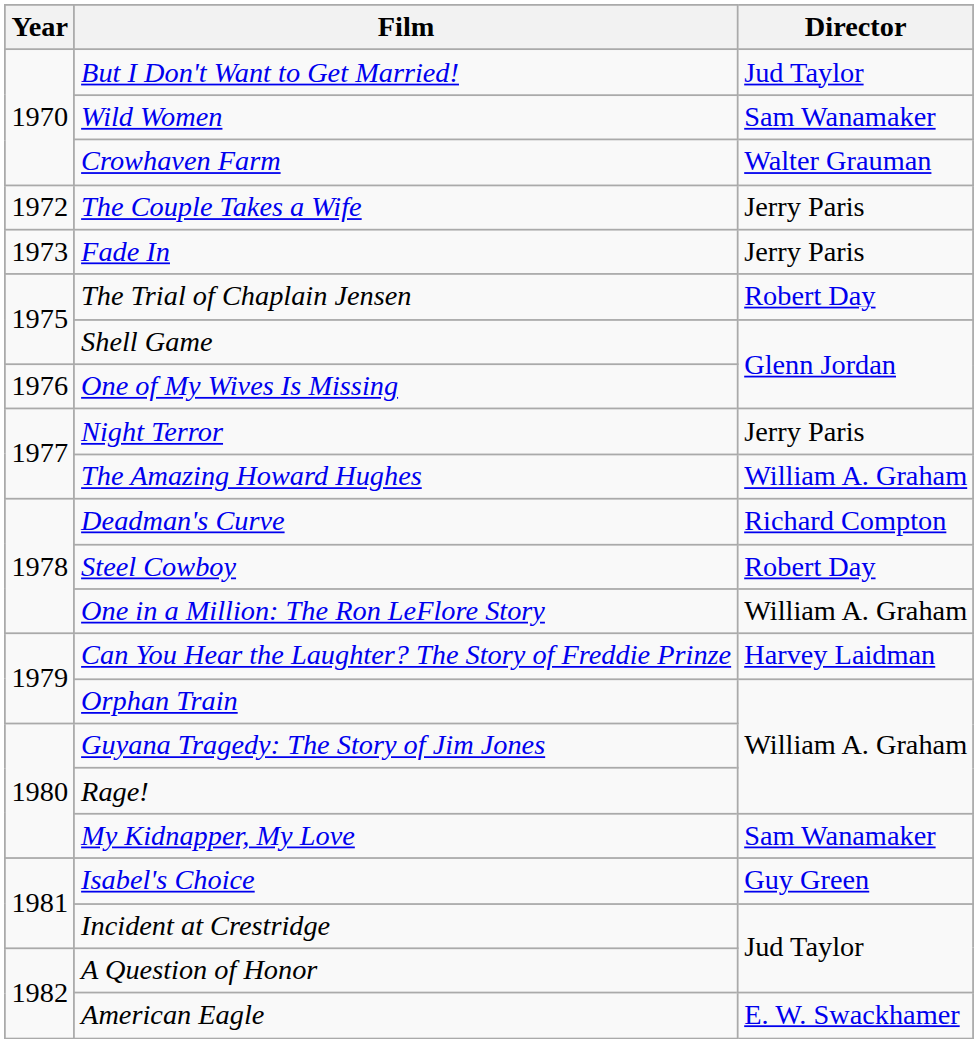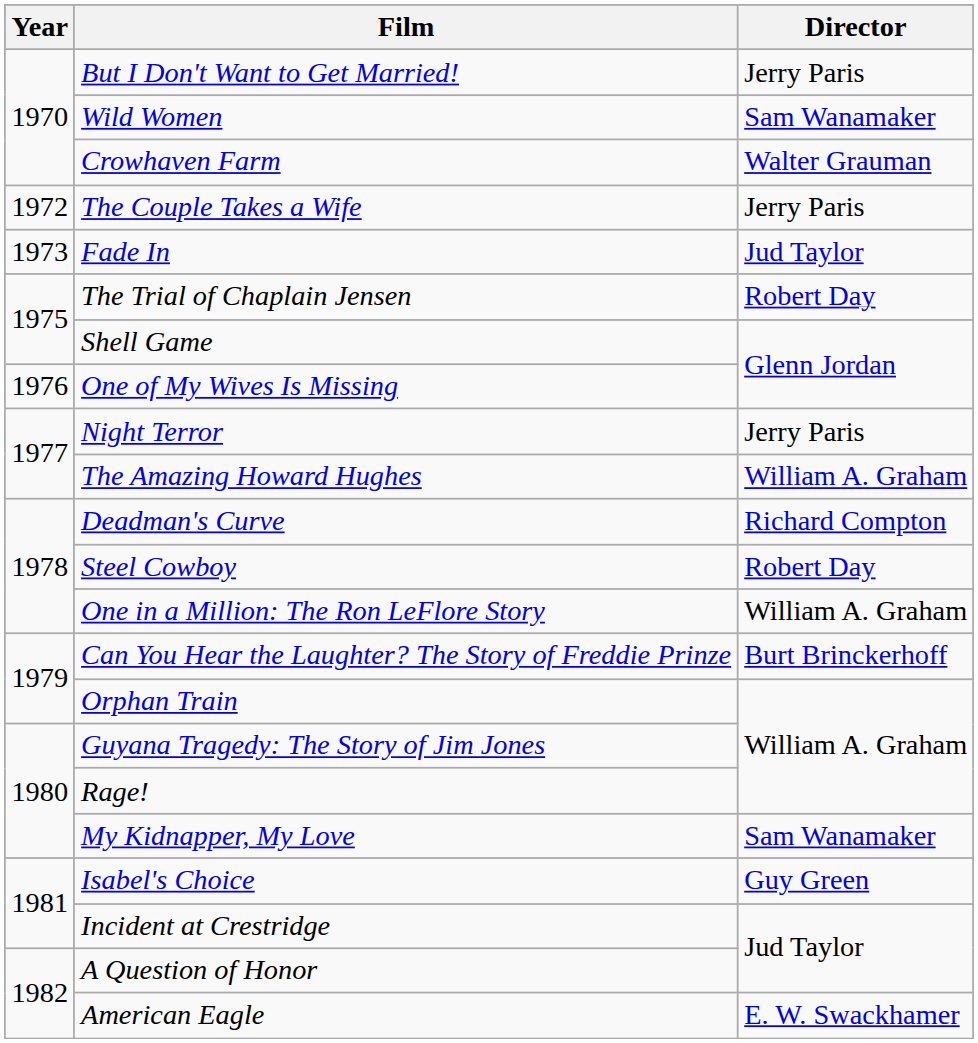 <table class="wikitable">
 <tr>
 <th>Year</th>
 <th>Film</th>
 <th>Director</th>
 </tr>
 <tr>
 <td rowspan=3>1970</td>
 <td><em><a href='#'>But I Don't Want to Get Married!</a></em></td>
-<td><a href='#'>Jud Taylor</a></td>
+<td>Jerry Paris</td>
 </tr>
 <tr>
 <td><em><a href='#'>Wild Women</a></em></td>
 <td><a href='#'>Sam Wanamaker</a></td>
 </tr>
 <tr>
 <td><em><a href='#'>Crowhaven Farm</a></em></td>
 <td><a href='#'>Walter Grauman</a></td>
 </tr>
 <tr>
 <td>1972</td>
 <td><em><a href='#'>The Couple Takes a Wife</a></em></td>
 <td>Jerry Paris</td>
 </tr>
 <tr>
 <td>1973</td>
 <td><em><a href='#'>Fade In</a></em></td>
-<td>Jerry Paris</td>
+<td><a href='#'>Jud Taylor</a></td>
 </tr>
 <tr>
 <td rowspan=2>1975</td>
 <td><em>The Trial of Chaplain Jensen</em></td>
 <td><a href='#'>Robert Day</a></td>
 </tr>
 <tr>
 <td><em>Shell Game</em></td>
 <td rowspan=2><a href='#'>Glenn Jordan</a></td>
 </tr>
 <tr>
 <td>1976</td>
 <td><em><a href='#'>One of My Wives Is Missing</a></em></td>
 </tr>
 <tr>
 <td rowspan=2>1977</td>
 <td><em><a href='#'>Night Terror</a></em></td>
 <td>Jerry Paris</td>
 </tr>
 <tr>
 <td><em><a href='#'>The Amazing Howard Hughes</a></em></td>
 <td><a href='#'>William A. Graham</a></td>
 </tr>
 <tr>
 <td rowspan=3>1978</td>
 <td><em><a href='#'>Deadman's Curve</a></em></td>
 <td><a href='#'>Richard Compton</a></td>
 </tr>
 <tr>
 <td><em><a href='#'>Steel Cowboy</a></em></td>
 <td><a href='#'>Robert Day</a></td>
 </tr>
 <tr>
 <td><em><a href='#'>One in a Million: The Ron LeFlore Story</a></em></td>
 <td>William A. Graham</td>
 </tr>
 <tr>
 <td rowspan=2>1979</td>
 <td><em><a href='#'>Can You Hear the Laughter? The Story of Freddie Prinze</a></em></td>
-<td><a href='#'>Harvey Laidman</a></td>
+<td><a href='#'>Burt Brinckerhoff</a></td>
 </tr>
 <tr>
 <td><em><a href='#'>Orphan Train</a></em></td>
 <td rowspan=3>William A. Graham</td>
 </tr>
 <tr>
 <td rowspan=3>1980</td>
 <td><em><a href='#'>Guyana Tragedy: The Story of Jim Jones</a></em></td>
 </tr>
 <tr>
 <td><em>Rage!</em></td>
 </tr>
 <tr>
 <td><em><a href='#'>My Kidnapper, My Love</a></em></td>
 <td><a href='#'>Sam Wanamaker</a></td>
 </tr>
 <tr>
 <td rowspan=2>1981</td>
 <td><em><a href='#'>Isabel's Choice</a></em></td>
 <td><a href='#'>Guy Green</a></td>
 </tr>
 <tr>
 <td><em>Incident at Crestridge</em></td>
 <td rowspan=2>Jud Taylor</td>
 </tr>
 <tr>
 <td rowspan=2>1982</td>
 <td><em>A Question of Honor</em></td>
 </tr>
 <tr>
 <td><em>American Eagle</em></td>
 <td><a href='#'>E. W. Swackhamer</a></td>
 </tr>
 </table>
